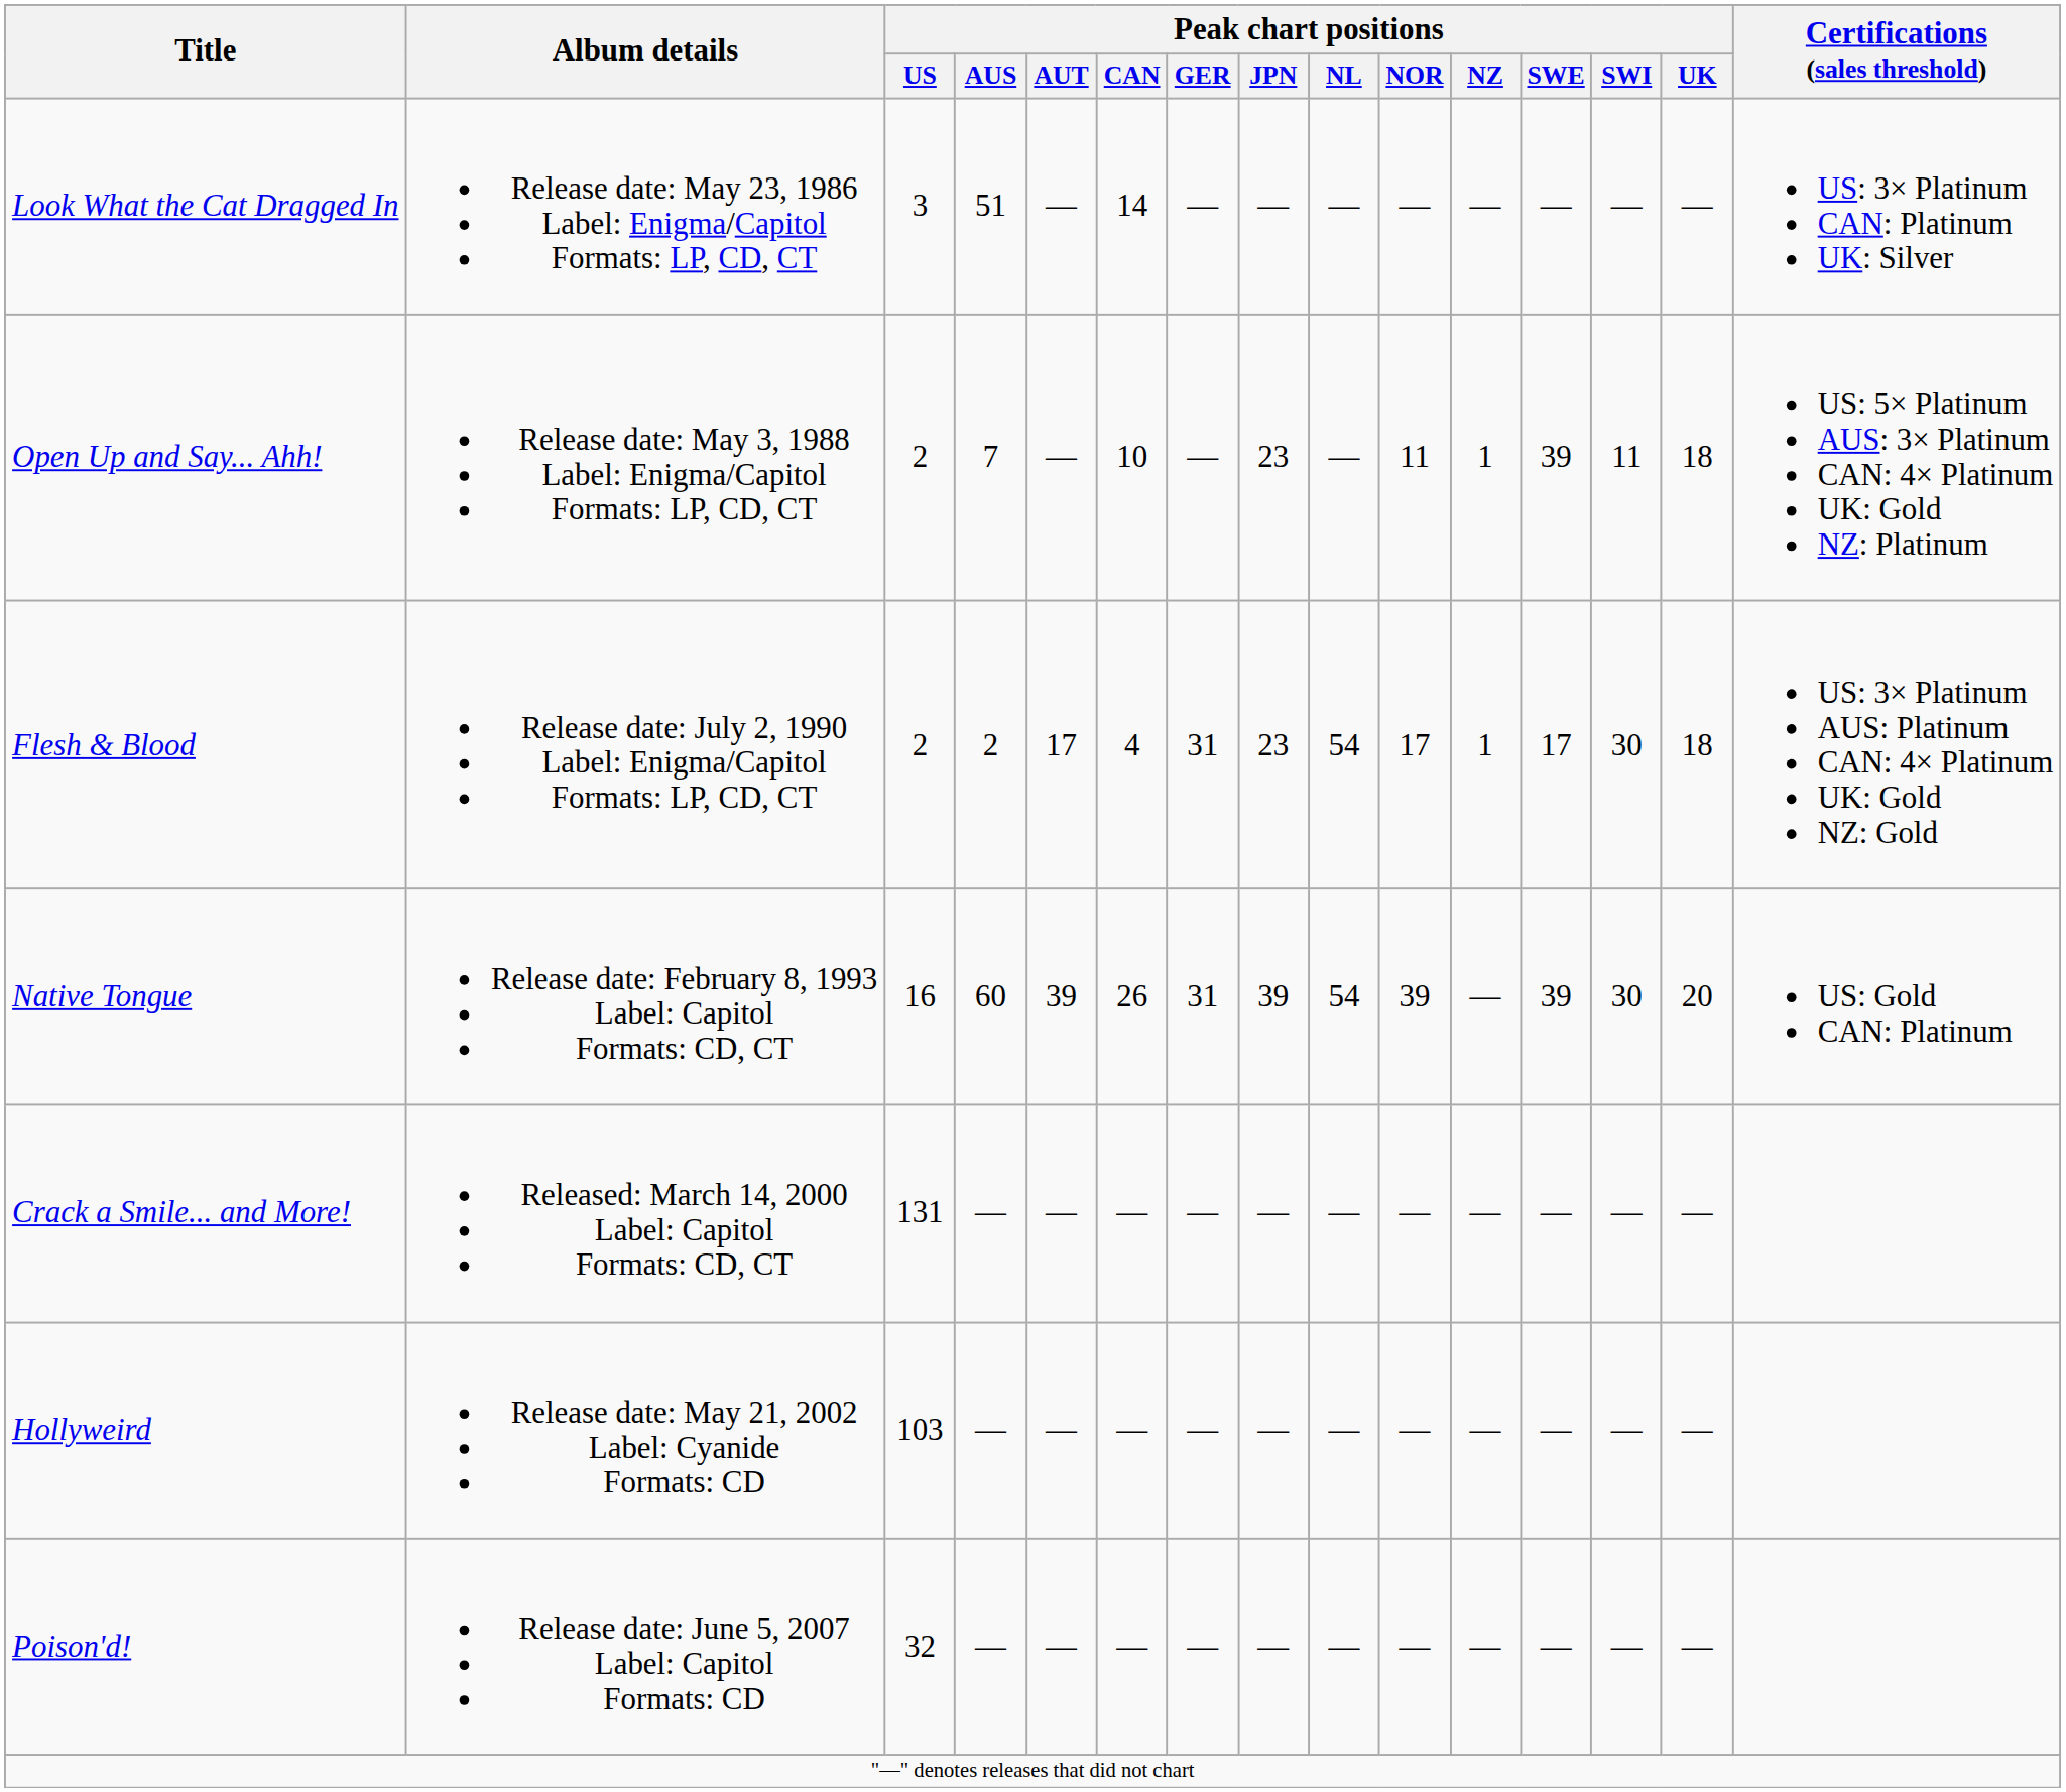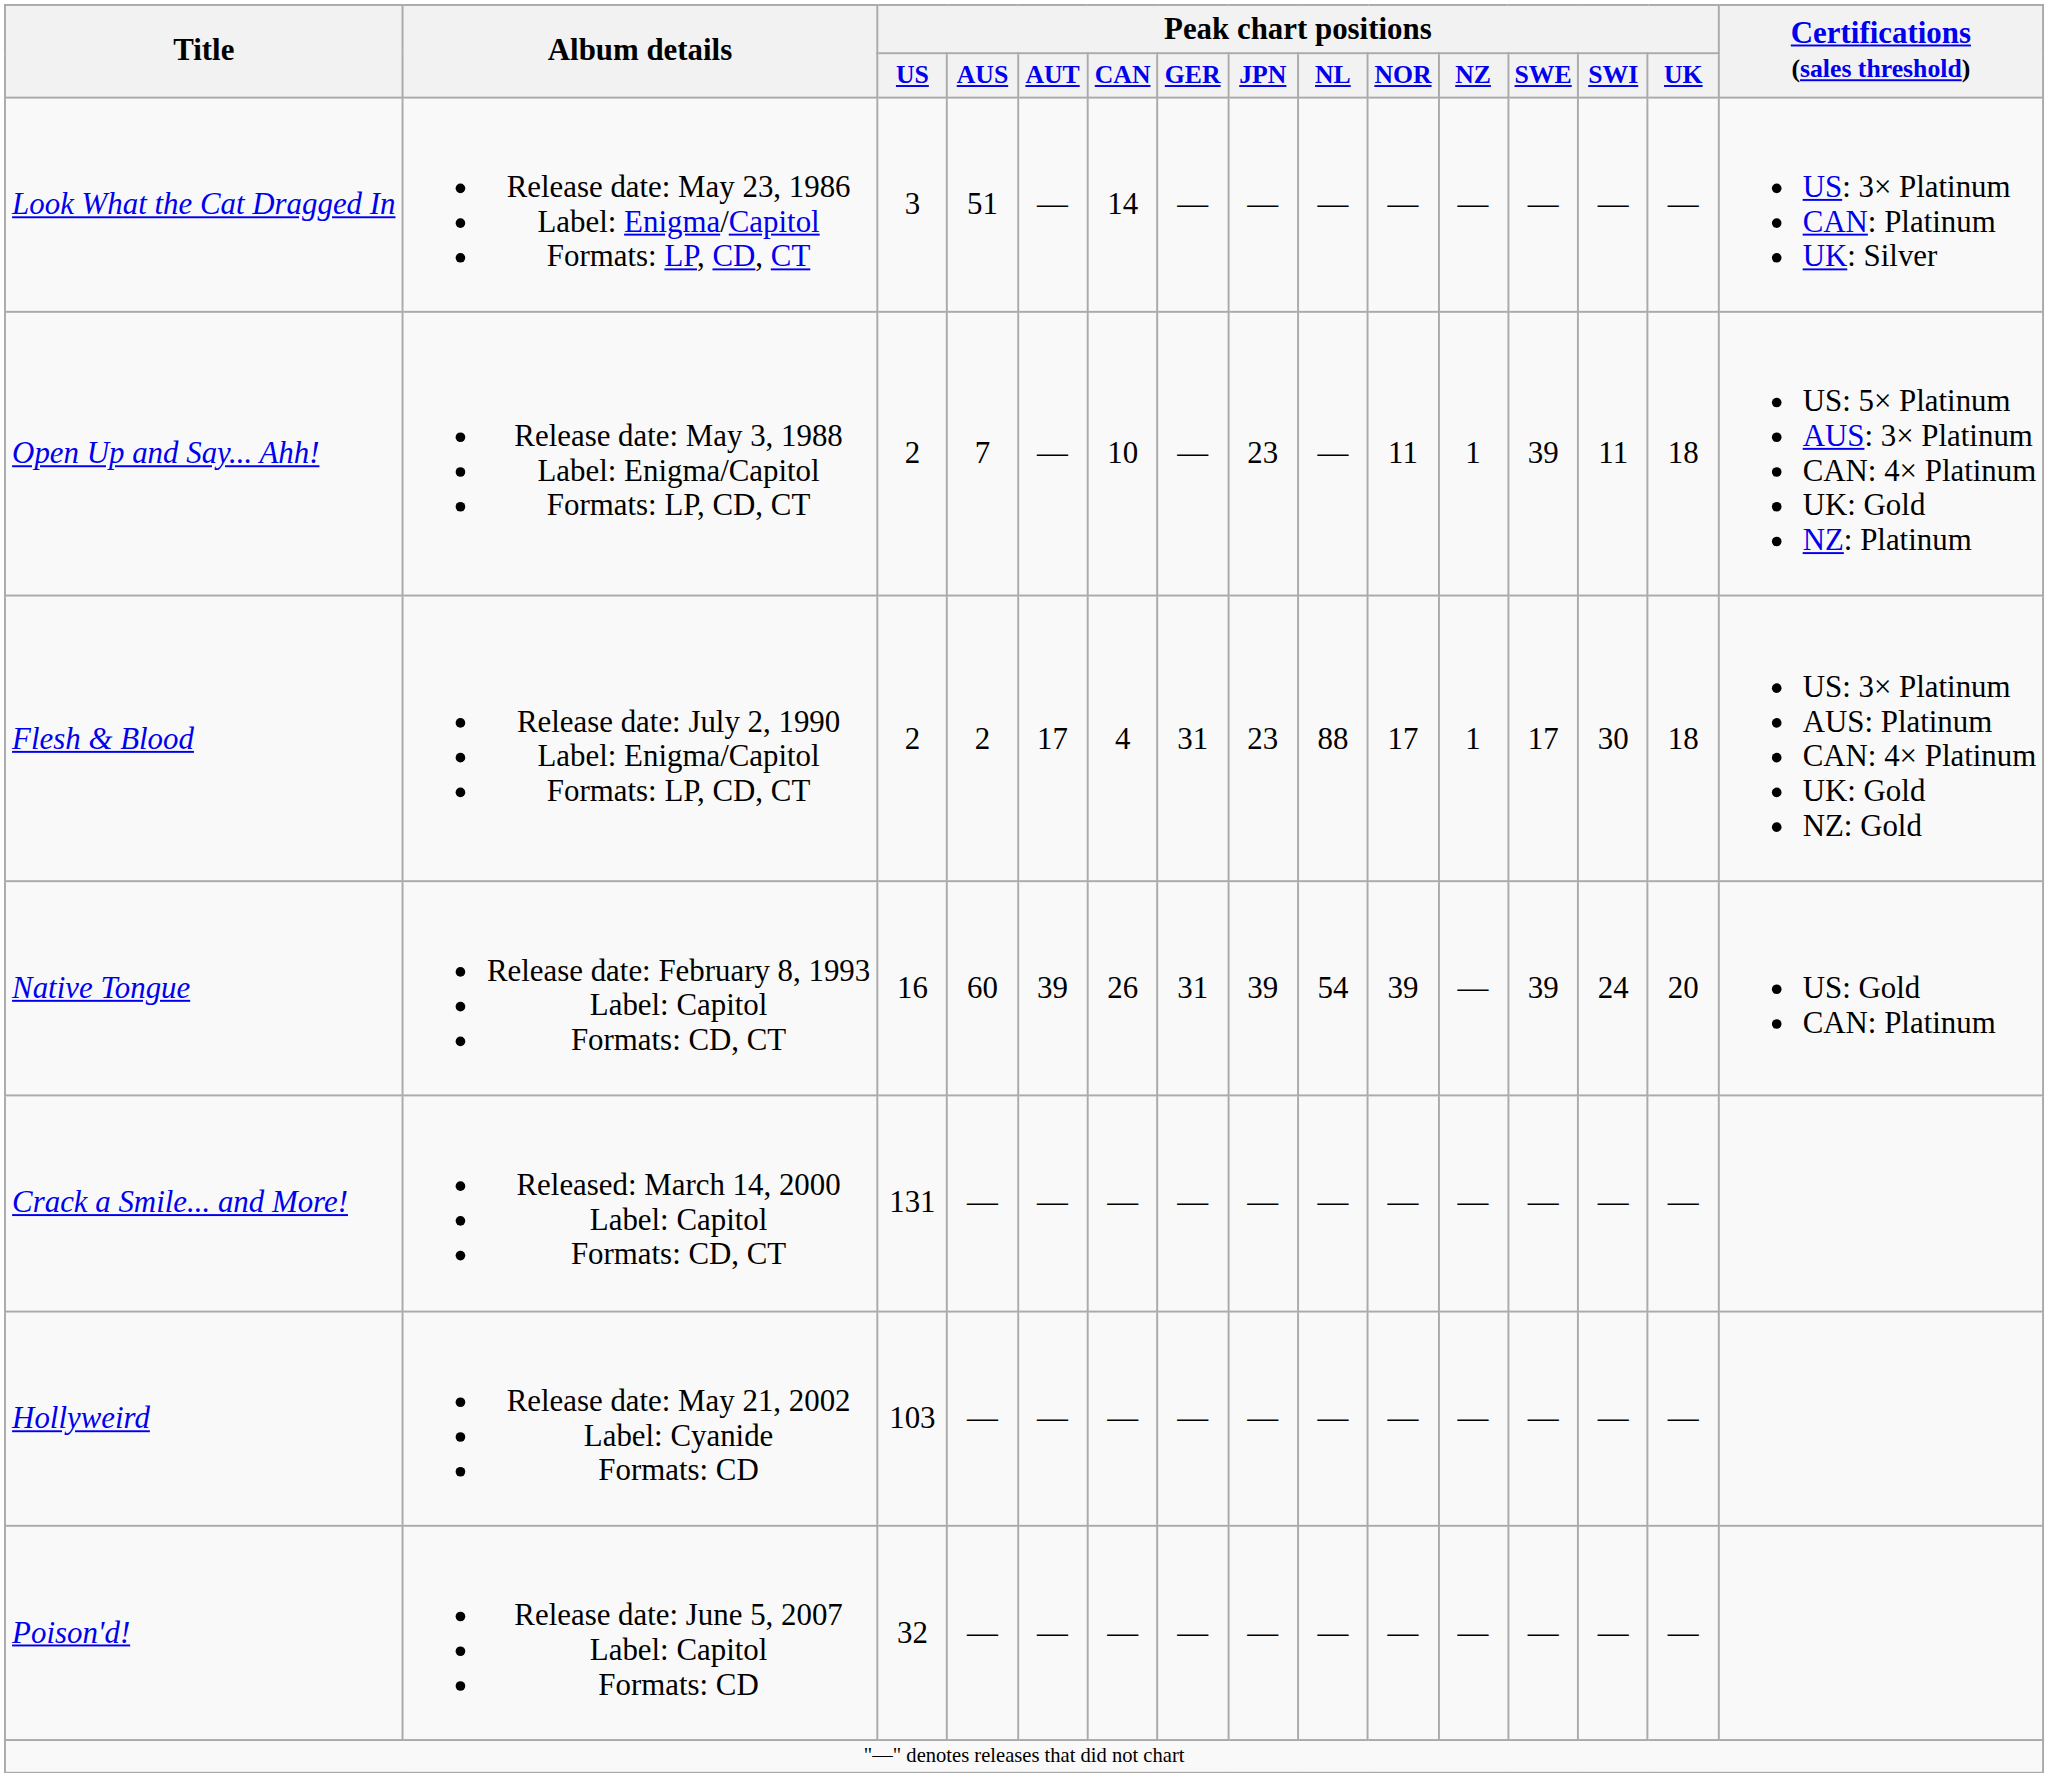 <table class="wikitable" style="text-align:center;">
 <tr>
 <th rowspan="2">Title</th>
 <th rowspan="2">Album details</th>
 <th colspan="12">Peak chart positions</th>
 <th rowspan="2"><a href='#'>Certifications</a><br><small>(<a href='#'>sales threshold</a>)</small></th>
 </tr>
 <tr style="font-size:smaller;">
 <th width="30"><a href='#'>US</a><br></th>
 <th width="30"><a href='#'>AUS</a><br></th>
 <th width="30"><a href='#'>AUT</a><br></th>
 <th width="30"><a href='#'>CAN</a><br></th>
 <th width="30"><a href='#'>GER</a><br></th>
 <th width="30"><a href='#'>JPN</a><br></th>
 <th width="30"><a href='#'>NL</a><br></th>
 <th width="30"><a href='#'>NOR</a><br></th>
 <th width="30"><a href='#'>NZ</a><br></th>
 <th width="30"><a href='#'>SWE</a><br></th>
 <th width="30"><a href='#'>SWI</a><br></th>
 <th width="30"><a href='#'>UK</a><br></th>
 </tr>
 <tr>
 <td align="left"><em><a href='#'>Look What the Cat Dragged In</a></em></td>
 <td><br><ul><li>Release date: May 23, 1986</li><li>Label: <a href='#'>Enigma</a>/<a href='#'>Capitol</a></li><li>Formats: <a href='#'>LP</a>, <a href='#'>CD</a>, <a href='#'>CT</a></li></ul></td>
 <td>3</td>
 <td>51</td>
 <td>—</td>
 <td>14</td>
 <td>—</td>
 <td>—</td>
 <td>—</td>
 <td>—</td>
 <td>—</td>
 <td>—</td>
 <td>—</td>
 <td>—</td>
 <td align="left"><br><ul><li><a href='#'>US</a>: 3× Platinum</li><li><a href='#'>CAN</a>: Platinum</li><li><a href='#'>UK</a>: Silver</li></ul></td>
 </tr>
 <tr>
 <td align="left"><em><a href='#'>Open Up and Say... Ahh!</a></em></td>
 <td><br><ul><li>Release date: May 3, 1988</li><li>Label: Enigma/Capitol</li><li>Formats: LP, CD, CT</li></ul></td>
 <td>2</td>
 <td>7</td>
 <td>—</td>
 <td>10</td>
 <td>—</td>
 <td>23</td>
 <td>—</td>
 <td>11</td>
 <td>1</td>
 <td>39</td>
 <td>11</td>
 <td>18</td>
 <td align="left"><br><ul><li>US: 5× Platinum</li><li><a href='#'>AUS</a>: 3× Platinum</li><li>CAN: 4× Platinum</li><li>UK: Gold</li><li><a href='#'>NZ</a>: Platinum </li></ul></td>
 </tr>
 <tr>
 <td align="left"><em><a href='#'>Flesh & Blood</a></em></td>
 <td><br><ul><li>Release date: July 2, 1990</li><li>Label: Enigma/Capitol</li><li>Formats: LP, CD, CT</li></ul></td>
 <td>2</td>
 <td>2</td>
 <td>17</td>
 <td>4</td>
 <td>31</td>
 <td>23</td>
-<td>54</td>
+<td>88</td>
 <td>17</td>
 <td>1</td>
 <td>17</td>
 <td>30</td>
 <td>18</td>
 <td align="left"><br><ul><li>US: 3× Platinum</li><li>AUS: Platinum</li><li>CAN: 4× Platinum</li><li>UK: Gold</li><li>NZ: Gold </li></ul></td>
 </tr>
 <tr>
 <td align="left"><em><a href='#'>Native Tongue</a></em></td>
 <td><br><ul><li>Release date: February 8, 1993</li><li>Label: Capitol</li><li>Formats: CD, CT</li></ul></td>
 <td>16</td>
 <td>60</td>
 <td>39</td>
 <td>26</td>
 <td>31</td>
 <td>39</td>
 <td>54</td>
 <td>39</td>
 <td>—</td>
 <td>39</td>
-<td>30</td>
+<td>24</td>
 <td>20</td>
 <td align="left"><br><ul><li>US: Gold</li><li>CAN: Platinum</li></ul></td>
 </tr>
 <tr>
 <td align="left"><em><a href='#'>Crack a Smile... and More!</a></em></td>
 <td><br><ul><li>Released: March 14, 2000</li><li>Label: Capitol</li><li>Formats: CD, CT</li></ul></td>
 <td>131</td>
 <td>—</td>
 <td>—</td>
 <td>—</td>
 <td>—</td>
 <td>—</td>
 <td>—</td>
 <td>—</td>
 <td>—</td>
 <td>—</td>
 <td>—</td>
 <td>—</td>
 <td></td>
 </tr>
 <tr>
 <td align="left"><em><a href='#'>Hollyweird</a></em></td>
 <td><br><ul><li>Release date: May 21, 2002</li><li>Label: Cyanide</li><li>Formats: CD</li></ul></td>
 <td>103</td>
 <td>—</td>
 <td>—</td>
 <td>—</td>
 <td>—</td>
 <td>—</td>
 <td>—</td>
 <td>—</td>
 <td>—</td>
 <td>—</td>
 <td>—</td>
 <td>—</td>
 <td></td>
 </tr>
 <tr>
 <td align="left"><em><a href='#'>Poison'd!</a></em></td>
 <td><br><ul><li>Release date: June 5, 2007</li><li>Label: Capitol</li><li>Formats: CD</li></ul></td>
 <td>32</td>
 <td>—</td>
 <td>—</td>
 <td>—</td>
 <td>—</td>
 <td>—</td>
 <td>—</td>
 <td>—</td>
 <td>—</td>
 <td>—</td>
 <td>—</td>
 <td>—</td>
 <td></td>
 </tr>
 <tr>
 <td colspan="22" style="font-size:8pt">"—" denotes releases that did not chart</td>
 </tr>
 <tr>
 </tr>
 </table>
